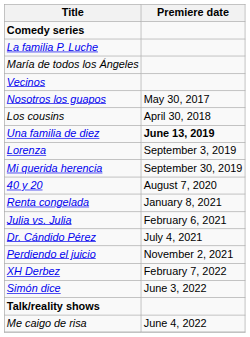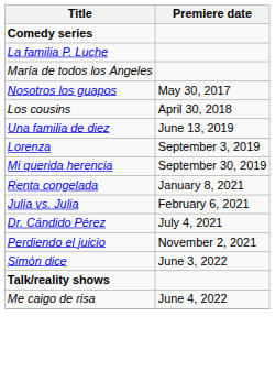 <table class="wikitable">
 <tr>
 <th>Title</th>
 <th>Premiere date</th>
 </tr>
 <tr>
 <td><strong>Comedy series</strong></td>
 </tr>
 <tr>
 <td><em><a href='#'>La familia P. Luche</a></em></td>
 <td></td>
 </tr>
 <tr>
 <td><em>María de todos los Ángeles</em></td>
 <td></td>
 </tr>
 <tr>
-<td><em><a href='#'>Vecinos</a></em></td>
-<td></td>
-</tr>
-<tr>
 <td><em><a href='#'>Nosotros los guapos</a></em></td>
 <td>May 30, 2017</td>
 </tr>
 <tr>
 <td><em>Los cousins</em></td>
 <td>April 30, 2018</td>
 </tr>
 <tr>
 <td><em><a href='#'>Una familia de diez</a></em></td>
-<td><strong>June 13, 2019</strong></td>
+<td>June 13, 2019</td>
 </tr>
 <tr>
 <td><em><a href='#'>Lorenza</a></em></td>
 <td>September 3, 2019</td>
 </tr>
 <tr>
 <td><em><a href='#'>Mi querida herencia</a></em></td>
 <td>September 30, 2019</td>
-</tr>
-<tr>
-<td><em><a href='#'>40 y 20</a></em></td>
-<td>August 7, 2020</td>
 </tr>
 <tr>
 <td><em><a href='#'>Renta congelada</a></em></td>
 <td>January 8, 2021</td>
 </tr>
 <tr>
 <td><em><a href='#'>Julia vs. Julia</a></em></td>
 <td>February 6, 2021</td>
 </tr>
 <tr>
 <td><em><a href='#'>Dr. Cándido Pérez</a></em></td>
 <td>July 4, 2021</td>
 </tr>
 <tr>
 <td><em><a href='#'>Perdiendo el juicio</a></em></td>
 <td>November 2, 2021</td>
 </tr>
 <tr>
-<td><em><a href='#'>XH Derbez</a></em></td>
-<td>February 7, 2022</td>
-</tr>
-<tr>
 <td><em><a href='#'>Simón dice</a></em></td>
 <td>June 3, 2022</td>
 </tr>
 <tr>
 <td><strong>Talk/reality shows</strong></td>
 </tr>
 <tr>
 <td><em>Me caigo de risa</em></td>
 <td>June 4, 2022</td>
 </tr>
 <tr>
 </tr>
 </table>
